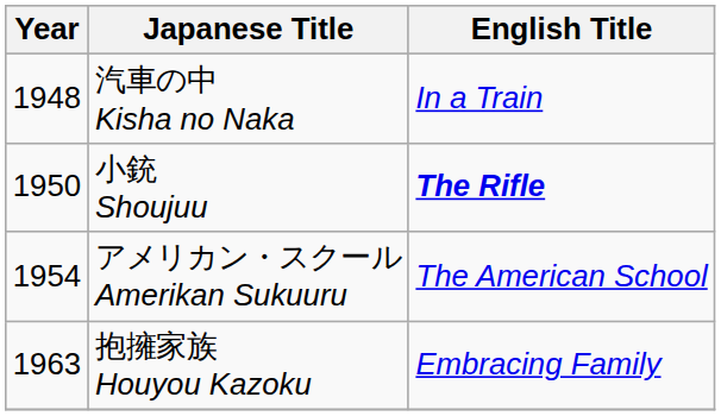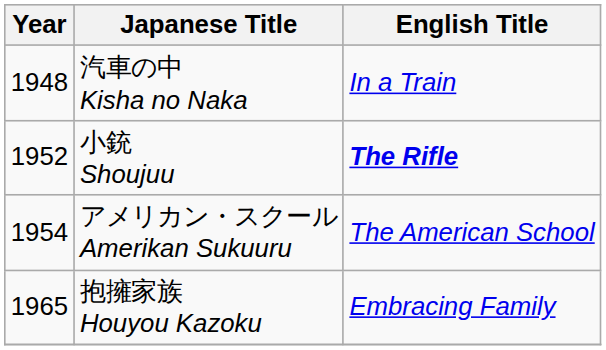 <table class="wikitable">
 <tr>
 <th>Year</th>
 <th>Japanese Title</th>
 <th>English Title</th>
 </tr>
 <tr>
 <td>1948</td>
 <td>汽車の中<br><em>Kisha no Naka</em></td>
 <td><em><a href='#'>In a Train</a></em></td>
 </tr>
 <tr>
-<td>1950</td>
+<td>1952</td>
 <td>小銃<br><em>Shoujuu</em></td>
 <td><strong><em><a href='#'>The Rifle</a></em></strong></td>
 </tr>
 <tr>
 <td>1954</td>
 <td>アメリカン・スクール<br><em>Amerikan Sukuuru</em></td>
 <td><em><a href='#'>The American School</a></em></td>
 </tr>
 <tr>
-<td>1963</td>
+<td>1965</td>
 <td>抱擁家族<br><em>Houyou Kazoku</em></td>
 <td><em><a href='#'>Embracing Family</a></em></td>
 </tr>
 <tr>
 </tr>
 </table>
